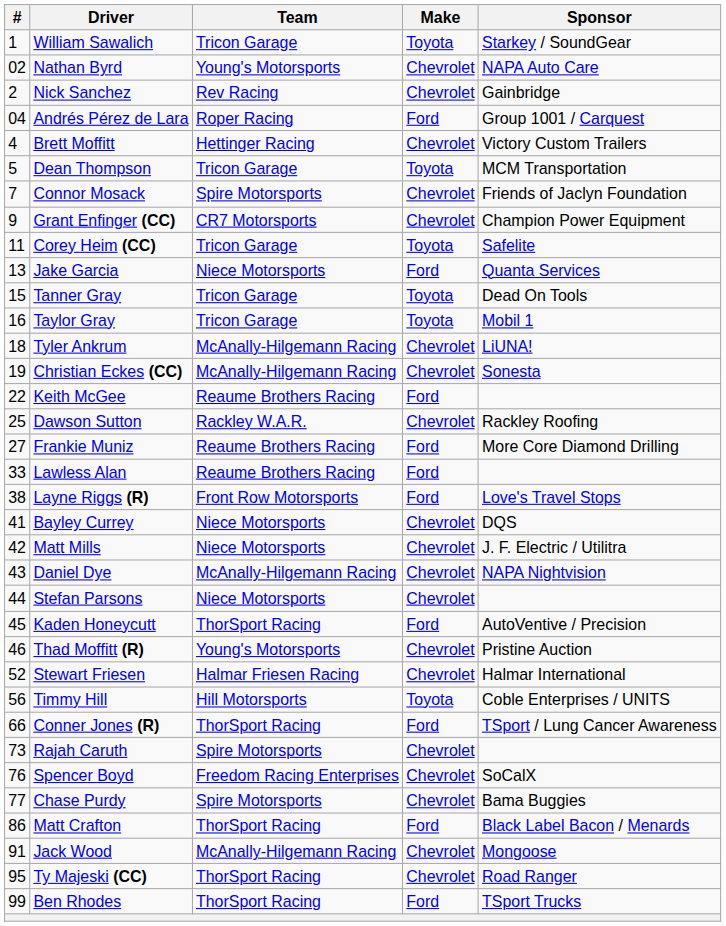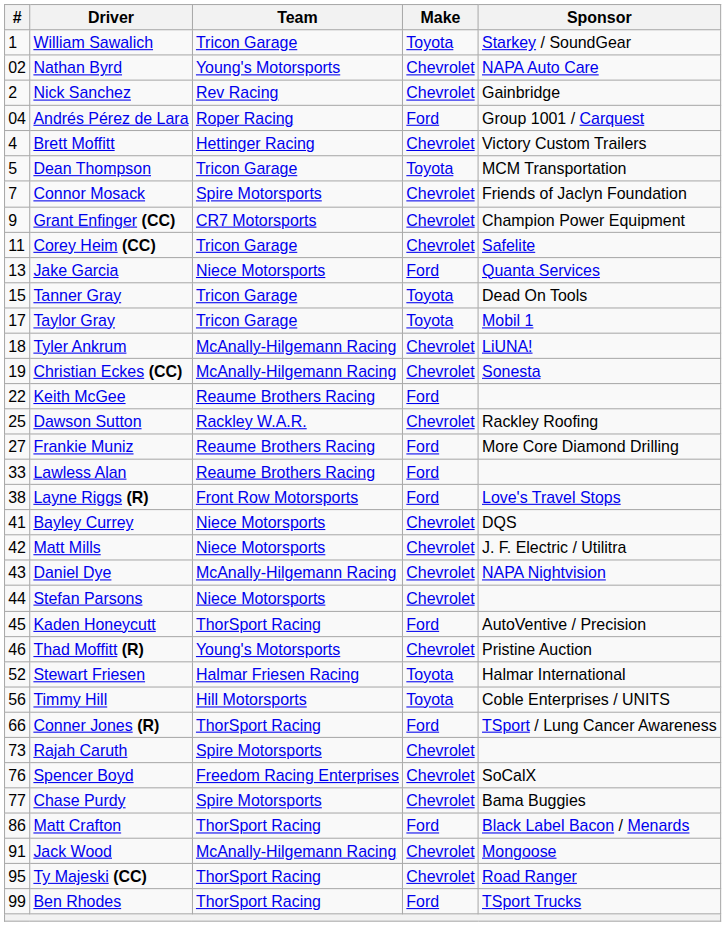 <table class="wikitable" style="font-size: 95%;">
 <tr>
 <th>#</th>
 <th>Driver</th>
 <th>Team</th>
 <th>Make</th>
 <th>Sponsor</th>
 </tr>
 <tr>
 <td>1</td>
 <td><a href='#'>William Sawalich</a></td>
 <td><a href='#'>Tricon Garage</a></td>
 <td><a href='#'>Toyota</a></td>
 <td><a href='#'>Starkey</a> / SoundGear</td>
 </tr>
 <tr>
 <td>02</td>
 <td><a href='#'>Nathan Byrd</a></td>
 <td><a href='#'>Young's Motorsports</a></td>
 <td><a href='#'>Chevrolet</a></td>
 <td><a href='#'>NAPA Auto Care</a></td>
 </tr>
 <tr>
 <td>2</td>
 <td><a href='#'>Nick Sanchez</a></td>
 <td><a href='#'>Rev Racing</a></td>
 <td><a href='#'>Chevrolet</a></td>
 <td>Gainbridge</td>
 </tr>
 <tr>
 <td>04</td>
 <td><a href='#'>Andrés Pérez de Lara</a></td>
 <td><a href='#'>Roper Racing</a></td>
 <td><a href='#'>Ford</a></td>
 <td>Group 1001 / <a href='#'>Carquest</a></td>
 </tr>
 <tr>
 <td>4</td>
 <td><a href='#'>Brett Moffitt</a></td>
 <td><a href='#'>Hettinger Racing</a></td>
 <td><a href='#'>Chevrolet</a></td>
 <td>Victory Custom Trailers</td>
 </tr>
 <tr>
 <td>5</td>
 <td><a href='#'>Dean Thompson</a></td>
 <td><a href='#'>Tricon Garage</a></td>
 <td><a href='#'>Toyota</a></td>
 <td>MCM Transportation</td>
 </tr>
 <tr>
 <td>7</td>
 <td><a href='#'>Connor Mosack</a></td>
 <td><a href='#'>Spire Motorsports</a></td>
 <td><a href='#'>Chevrolet</a></td>
 <td>Friends of Jaclyn Foundation</td>
 </tr>
 <tr>
 <td>9</td>
 <td><a href='#'>Grant Enfinger</a> <strong>(CC)</strong></td>
 <td><a href='#'>CR7 Motorsports</a></td>
 <td><a href='#'>Chevrolet</a></td>
 <td>Champion Power Equipment</td>
 </tr>
 <tr>
 <td>11</td>
 <td><a href='#'>Corey Heim</a> <strong>(CC)</strong></td>
 <td><a href='#'>Tricon Garage</a></td>
-<td><a href='#'>Toyota</a></td>
+<td><a href='#'>Chevrolet</a></td>
 <td><a href='#'>Safelite</a></td>
 </tr>
 <tr>
 <td>13</td>
 <td><a href='#'>Jake Garcia</a></td>
 <td><a href='#'>Niece Motorsports</a></td>
 <td><a href='#'>Ford</a></td>
 <td><a href='#'>Quanta Services</a></td>
 </tr>
 <tr>
 <td>15</td>
 <td><a href='#'>Tanner Gray</a></td>
 <td><a href='#'>Tricon Garage</a></td>
 <td><a href='#'>Toyota</a></td>
 <td>Dead On Tools</td>
 </tr>
 <tr>
-<td>16</td>
+<td>17</td>
 <td><a href='#'>Taylor Gray</a></td>
 <td><a href='#'>Tricon Garage</a></td>
 <td><a href='#'>Toyota</a></td>
 <td><a href='#'>Mobil 1</a></td>
 </tr>
 <tr>
 <td>18</td>
 <td><a href='#'>Tyler Ankrum</a></td>
 <td><a href='#'>McAnally-Hilgemann Racing</a></td>
 <td><a href='#'>Chevrolet</a></td>
 <td><a href='#'>LiUNA!</a></td>
 </tr>
 <tr>
 <td>19</td>
 <td nowrap><a href='#'>Christian Eckes</a> <strong>(CC)</strong></td>
 <td><a href='#'>McAnally-Hilgemann Racing</a></td>
 <td><a href='#'>Chevrolet</a></td>
 <td><a href='#'>Sonesta</a></td>
 </tr>
 <tr>
 <td>22</td>
 <td><a href='#'>Keith McGee</a></td>
 <td><a href='#'>Reaume Brothers Racing</a></td>
 <td><a href='#'>Ford</a></td>
 <td></td>
 </tr>
 <tr>
 <td>25</td>
 <td><a href='#'>Dawson Sutton</a></td>
 <td><a href='#'>Rackley W.A.R.</a></td>
 <td><a href='#'>Chevrolet</a></td>
 <td>Rackley Roofing</td>
 </tr>
 <tr>
 <td>27</td>
 <td><a href='#'>Frankie Muniz</a></td>
 <td><a href='#'>Reaume Brothers Racing</a></td>
 <td><a href='#'>Ford</a></td>
 <td>More Core Diamond Drilling</td>
 </tr>
 <tr>
 <td>33</td>
 <td><a href='#'>Lawless Alan</a></td>
 <td><a href='#'>Reaume Brothers Racing</a></td>
 <td><a href='#'>Ford</a></td>
 <td></td>
 </tr>
 <tr>
 <td>38</td>
 <td><a href='#'>Layne Riggs</a> <strong>(R)</strong></td>
 <td><a href='#'>Front Row Motorsports</a></td>
 <td><a href='#'>Ford</a></td>
 <td nowrap=""><a href='#'>Love's Travel Stops</a></td>
 </tr>
 <tr>
 <td>41</td>
 <td><a href='#'>Bayley Currey</a></td>
 <td><a href='#'>Niece Motorsports</a></td>
 <td><a href='#'>Chevrolet</a></td>
 <td>DQS</td>
 </tr>
 <tr>
 <td>42</td>
 <td><a href='#'>Matt Mills</a></td>
 <td><a href='#'>Niece Motorsports</a></td>
 <td><a href='#'>Chevrolet</a></td>
 <td>J. F. Electric / Utilitra</td>
 </tr>
 <tr>
 <td>43</td>
 <td><a href='#'>Daniel Dye</a></td>
 <td><a href='#'>McAnally-Hilgemann Racing</a></td>
 <td><a href='#'>Chevrolet</a></td>
 <td><a href='#'>NAPA Nightvision</a></td>
 </tr>
 <tr>
 <td>44</td>
 <td><a href='#'>Stefan Parsons</a></td>
 <td><a href='#'>Niece Motorsports</a></td>
 <td><a href='#'>Chevrolet</a></td>
 <td></td>
 </tr>
 <tr>
 <td>45</td>
 <td><a href='#'>Kaden Honeycutt</a></td>
 <td><a href='#'>ThorSport Racing</a></td>
 <td><a href='#'>Ford</a></td>
 <td>AutoVentive / Precision</td>
 </tr>
 <tr>
 <td>46</td>
 <td><a href='#'>Thad Moffitt</a> <strong>(R)</strong></td>
 <td><a href='#'>Young's Motorsports</a></td>
 <td><a href='#'>Chevrolet</a></td>
 <td>Pristine Auction</td>
 </tr>
 <tr>
 <td>52</td>
 <td><a href='#'>Stewart Friesen</a></td>
 <td><a href='#'>Halmar Friesen Racing</a></td>
-<td><a href='#'>Chevrolet</a></td>
+<td><a href='#'>Toyota</a></td>
 <td>Halmar International</td>
 </tr>
 <tr>
 <td>56</td>
 <td><a href='#'>Timmy Hill</a></td>
 <td><a href='#'>Hill Motorsports</a></td>
 <td><a href='#'>Toyota</a></td>
 <td>Coble Enterprises / UNITS</td>
 </tr>
 <tr>
 <td>66</td>
 <td><a href='#'>Conner Jones</a> <strong>(R)</strong></td>
 <td><a href='#'>ThorSport Racing</a></td>
 <td><a href='#'>Ford</a></td>
 <td><a href='#'>TSport</a> / Lung Cancer Awareness</td>
 </tr>
 <tr>
 <td>73</td>
 <td><a href='#'>Rajah Caruth</a></td>
 <td><a href='#'>Spire Motorsports</a></td>
 <td><a href='#'>Chevrolet</a></td>
 <td></td>
 </tr>
 <tr>
 <td>76</td>
 <td><a href='#'>Spencer Boyd</a></td>
 <td nowrap=""><a href='#'>Freedom Racing Enterprises</a></td>
 <td><a href='#'>Chevrolet</a></td>
 <td>SoCalX</td>
 </tr>
 <tr>
 <td>77</td>
 <td><a href='#'>Chase Purdy</a></td>
 <td><a href='#'>Spire Motorsports</a></td>
 <td><a href='#'>Chevrolet</a></td>
 <td>Bama Buggies</td>
 </tr>
 <tr>
 <td>86</td>
 <td><a href='#'>Matt Crafton</a></td>
 <td><a href='#'>ThorSport Racing</a></td>
 <td><a href='#'>Ford</a></td>
 <td><a href='#'>Black Label Bacon</a> / <a href='#'>Menards</a></td>
 </tr>
 <tr>
 <td>91</td>
 <td><a href='#'>Jack Wood</a></td>
 <td><a href='#'>McAnally-Hilgemann Racing</a></td>
 <td><a href='#'>Chevrolet</a></td>
 <td><a href='#'>Mongoose</a></td>
 </tr>
 <tr>
 <td>95</td>
 <td><a href='#'>Ty Majeski</a> <strong>(CC)</strong></td>
 <td><a href='#'>ThorSport Racing</a></td>
 <td><a href='#'>Chevrolet</a></td>
 <td><a href='#'>Road Ranger</a></td>
 </tr>
 <tr>
 <td>99</td>
 <td><a href='#'>Ben Rhodes</a></td>
 <td><a href='#'>ThorSport Racing</a></td>
 <td><a href='#'>Ford</a></td>
 <td><a href='#'>TSport Trucks</a></td>
 </tr>
 <tr>
 <th colspan="5"></th>
 </tr>
 </table>
